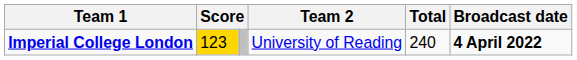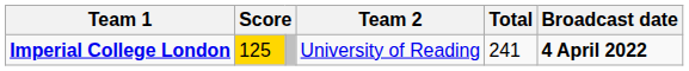 <table class="wikitable">
 <tr>
 <th>Team 1</th>
 <th colspan="2">Score</th>
 <th>Team 2</th>
 <th>Total</th>
 <th>Broadcast date</th>
 </tr>
 <tr>
 <td><strong><a href='#'>Imperial College London</a></strong></td>
-<td style="background:gold">123</td>
+<td style="background:gold">125</td>
 <td style="background:silver"></td>
 <td><a href='#'>University of Reading</a></td>
-<td>240</td>
+<td>241</td>
 <td><strong>4 April 2022</strong></td>
 </tr>
 </table>
